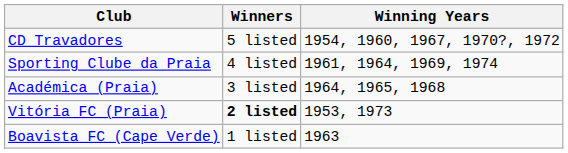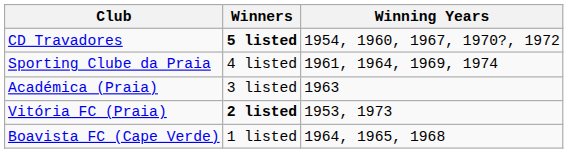 <table class="wikitable">
 <tr>
 <th>Club</th>
 <th>Winners</th>
 <th>Winning Years</th>
 </tr>
 <tr>
 <td><a href='#'>CD Travadores</a></td>
-<td>5 listed</td>
+<td><strong>5 listed</strong></td>
 <td>1954, 1960, 1967, 1970?, 1972</td>
 </tr>
 <tr>
 <td><a href='#'>Sporting Clube da Praia</a></td>
 <td>4 listed</td>
 <td>1961, 1964, 1969, 1974</td>
 </tr>
 <tr>
 <td><a href='#'>Académica (Praia)</a></td>
 <td>3 listed</td>
-<td>1964, 1965, 1968</td>
+<td>1963</td>
 </tr>
 <tr>
 <td><a href='#'>Vitória FC (Praia)</a></td>
 <td><strong>2 listed</strong></td>
 <td>1953, 1973</td>
 </tr>
 <tr>
 <td><a href='#'>Boavista FC (Cape Verde)</a></td>
 <td>1 listed</td>
-<td>1963</td>
+<td>1964, 1965, 1968</td>
 </tr>
 </table>
